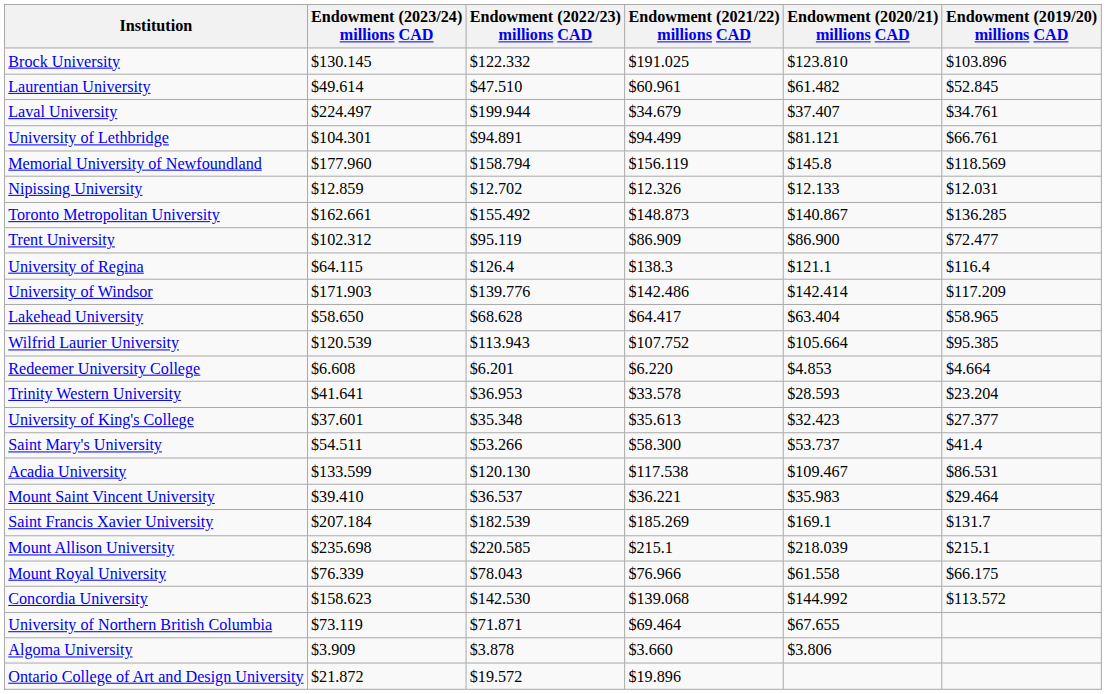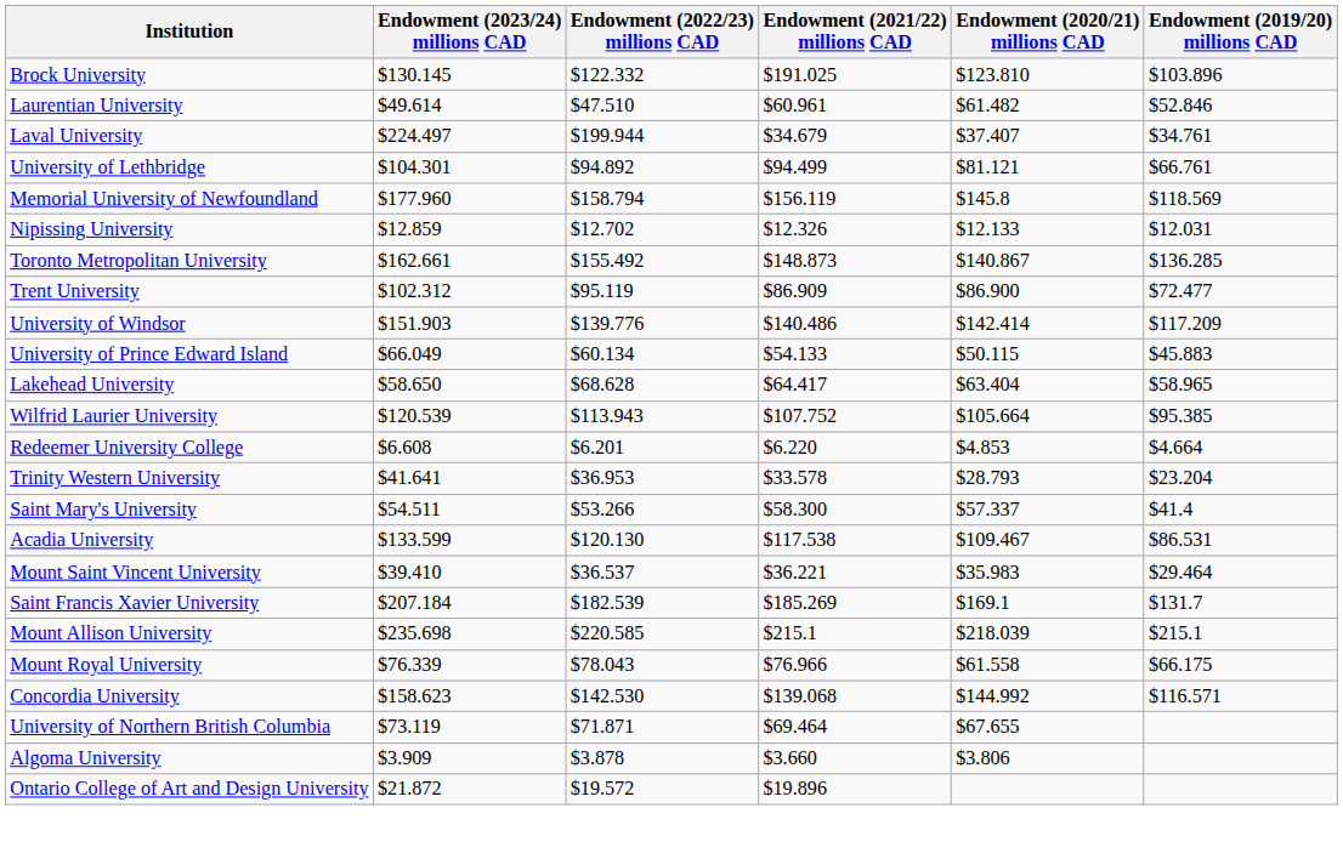 <table class="wikitable sortable">
 <tr>
 <th>Institution</th>
 <th>Endowment (2023/24)<br><a href='#'>millions</a> <a href='#'>CAD</a></th>
 <th>Endowment (2022/23)<br><a href='#'>millions</a> <a href='#'>CAD</a></th>
 <th>Endowment (2021/22)<br><a href='#'>millions</a> <a href='#'>CAD</a></th>
 <th>Endowment (2020/21)<br><a href='#'>millions</a> <a href='#'>CAD</a></th>
 <th>Endowment (2019/20)<br><a href='#'>millions</a> <a href='#'>CAD</a></th>
 </tr>
 <tr>
 <td><a href='#'>Brock University</a></td>
 <td>$130.145</td>
 <td>$122.332</td>
 <td>$191.025</td>
 <td>$123.810</td>
 <td>$103.896</td>
 </tr>
 <tr>
 <td><a href='#'>Laurentian University</a></td>
 <td>$49.614</td>
 <td>$47.510</td>
 <td>$60.961</td>
 <td>$61.482</td>
-<td>$52.845</td>
+<td>$52.846</td>
 </tr>
 <tr>
 <td><a href='#'>Laval University</a></td>
 <td>$224.497</td>
 <td>$199.944</td>
 <td>$34.679</td>
 <td>$37.407</td>
 <td>$34.761</td>
 </tr>
 <tr>
 <td><a href='#'>University of Lethbridge</a></td>
 <td>$104.301</td>
-<td>$94.891</td>
+<td>$94.892</td>
 <td>$94.499</td>
 <td>$81.121</td>
 <td>$66.761</td>
 </tr>
 <tr>
 <td><a href='#'>Memorial University of Newfoundland</a></td>
 <td>$177.960</td>
 <td>$158.794</td>
 <td>$156.119</td>
 <td>$145.8</td>
 <td>$118.569</td>
 </tr>
 <tr>
 <td><a href='#'>Nipissing University</a></td>
 <td>$12.859</td>
 <td>$12.702</td>
 <td>$12.326</td>
 <td>$12.133</td>
 <td>$12.031</td>
 </tr>
 <tr>
 <td><a href='#'>Toronto Metropolitan University</a></td>
 <td>$162.661</td>
 <td>$155.492</td>
 <td>$148.873</td>
 <td>$140.867</td>
 <td>$136.285</td>
 </tr>
 <tr>
 <td><a href='#'>Trent University</a></td>
 <td>$102.312</td>
 <td>$95.119</td>
 <td>$86.909</td>
 <td>$86.900</td>
 <td>$72.477</td>
 </tr>
 <tr>
-<td><a href='#'>University of Regina</a></td>
-<td>$64.115</td>
-<td>$126.4</td>
-<td>$138.3</td>
-<td>$121.1</td>
-<td>$116.4</td>
+<td><a href='#'>University of Windsor</a></td>
+<td>$151.903</td>
+<td>$139.776</td>
+<td>$140.486</td>
+<td>$142.414</td>
+<td>$117.209</td>
 </tr>
 <tr>
-<td><a href='#'>University of Windsor</a></td>
-<td>$171.903</td>
-<td>$139.776</td>
-<td>$142.486</td>
-<td>$142.414</td>
-<td>$117.209</td>
+<td><a href='#'>University of Prince Edward Island</a></td>
+<td>$66.049</td>
+<td>$60.134</td>
+<td>$54.133</td>
+<td>$50.115</td>
+<td>$45.883</td>
 </tr>
 <tr>
 <td><a href='#'>Lakehead University</a></td>
 <td>$58.650</td>
 <td>$68.628</td>
 <td>$64.417</td>
 <td>$63.404</td>
 <td>$58.965</td>
 </tr>
 <tr>
 <td><a href='#'>Wilfrid Laurier University</a></td>
 <td>$120.539</td>
 <td>$113.943</td>
 <td>$107.752</td>
 <td>$105.664</td>
 <td>$95.385</td>
 </tr>
 <tr>
 <td><a href='#'>Redeemer University College</a></td>
 <td>$6.608</td>
 <td>$6.201</td>
 <td>$6.220</td>
 <td>$4.853</td>
 <td>$4.664</td>
 </tr>
 <tr>
 <td><a href='#'>Trinity Western University</a></td>
 <td>$41.641</td>
 <td>$36.953</td>
 <td>$33.578</td>
-<td>$28.593</td>
+<td>$28.793</td>
 <td>$23.204</td>
-</tr>
-<tr>
-<td><a href='#'>University of King's College</a></td>
-<td>$37.601</td>
-<td>$35.348</td>
-<td>$35.613</td>
-<td>$32.423</td>
-<td>$27.377</td>
 </tr>
 <tr>
 <td><a href='#'>Saint Mary's University</a></td>
 <td>$54.511</td>
 <td>$53.266</td>
 <td>$58.300</td>
-<td>$53.737</td>
+<td>$57.337</td>
 <td>$41.4</td>
 </tr>
 <tr>
 <td><a href='#'>Acadia University</a></td>
 <td>$133.599</td>
 <td>$120.130</td>
 <td>$117.538</td>
 <td>$109.467</td>
 <td>$86.531</td>
 </tr>
 <tr>
 <td><a href='#'>Mount Saint Vincent University</a></td>
 <td>$39.410</td>
 <td>$36.537</td>
 <td>$36.221</td>
 <td>$35.983</td>
 <td>$29.464</td>
 </tr>
 <tr>
 <td><a href='#'>Saint Francis Xavier University</a></td>
 <td>$207.184</td>
 <td>$182.539</td>
 <td>$185.269</td>
 <td>$169.1</td>
 <td>$131.7</td>
 </tr>
 <tr>
 <td><a href='#'>Mount Allison University</a></td>
 <td>$235.698</td>
 <td>$220.585</td>
 <td>$215.1</td>
 <td>$218.039</td>
 <td>$215.1</td>
 </tr>
 <tr>
 <td><a href='#'>Mount Royal University</a></td>
 <td>$76.339</td>
 <td>$78.043</td>
 <td>$76.966</td>
 <td>$61.558</td>
 <td>$66.175</td>
 </tr>
 <tr>
 <td><a href='#'>Concordia University</a></td>
 <td>$158.623</td>
 <td>$142.530</td>
 <td>$139.068</td>
 <td>$144.992</td>
-<td>$113.572</td>
+<td>$116.571</td>
 </tr>
 <tr>
 <td><a href='#'>University of Northern British Columbia</a></td>
 <td>$73.119</td>
 <td>$71.871</td>
 <td>$69.464</td>
 <td>$67.655</td>
 <td></td>
 </tr>
 <tr>
 <td><a href='#'>Algoma University</a></td>
 <td>$3.909</td>
 <td>$3.878</td>
 <td>$3.660</td>
 <td>$3.806</td>
 <td></td>
 </tr>
 <tr>
 <td><a href='#'>Ontario College of Art and Design University</a></td>
 <td>$21.872</td>
 <td>$19.572</td>
 <td>$19.896</td>
 <td></td>
 <td></td>
 </tr>
 </table>
